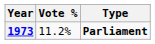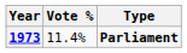 <table class="wikitable" style="float:right; margin:0 15px;">
 <tr>
 <th>Year</th>
 <th style="line-height:100%">Vote %</th>
 <th>Type</th>
 </tr>
 <tr>
 <th><a href='#'>1973</a></th>
-<td>11.2%</td>
+<td>11.4%</td>
 <td><strong>Parliament</strong></td>
 </tr>
 </table>
